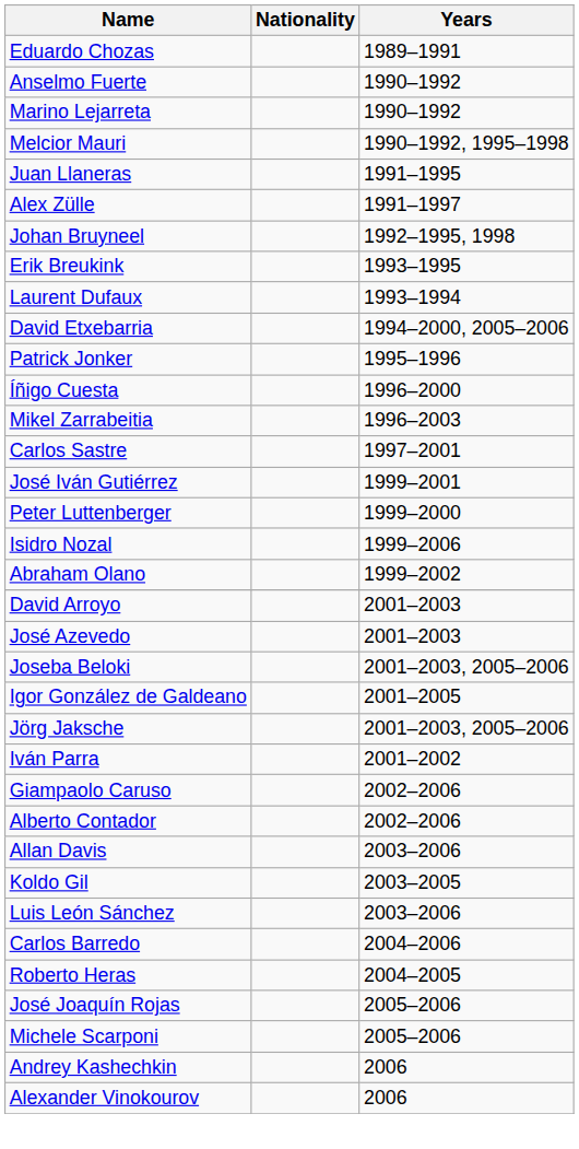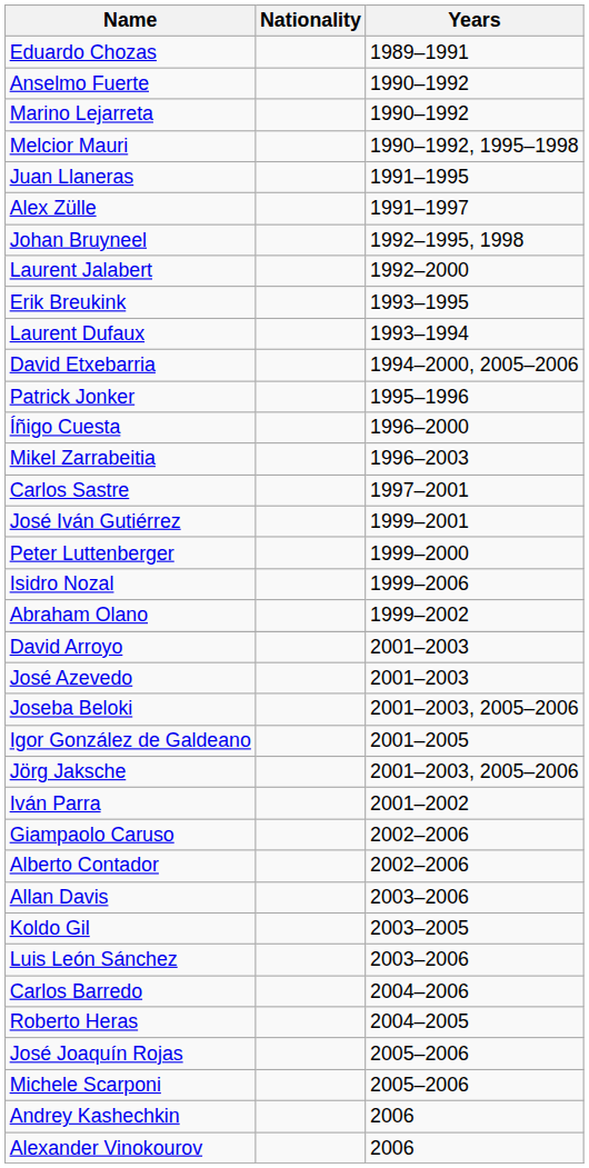 <table class="wikitable sortable">
 <tr>
 <th>Name</th>
 <th>Nationality</th>
 <th>Years</th>
 </tr>
 <tr>
 <td><a href='#'>Eduardo Chozas</a></td>
 <td></td>
 <td>1989–1991</td>
 </tr>
 <tr>
 <td><a href='#'>Anselmo Fuerte</a></td>
 <td></td>
 <td>1990–1992</td>
 </tr>
 <tr>
 <td><a href='#'>Marino Lejarreta</a></td>
 <td></td>
 <td>1990–1992</td>
 </tr>
 <tr>
 <td><a href='#'>Melcior Mauri</a></td>
 <td></td>
 <td>1990–1992, 1995–1998</td>
 </tr>
 <tr>
 <td><a href='#'>Juan Llaneras</a></td>
 <td></td>
 <td>1991–1995</td>
 </tr>
 <tr>
 <td><a href='#'>Alex Zülle</a></td>
 <td></td>
 <td>1991–1997</td>
 </tr>
 <tr>
 <td><a href='#'>Johan Bruyneel</a></td>
 <td></td>
 <td>1992–1995, 1998</td>
+</tr>
+<tr>
+<td><a href='#'>Laurent Jalabert</a></td>
+<td></td>
+<td>1992–2000</td>
 </tr>
 <tr>
 <td><a href='#'>Erik Breukink</a></td>
 <td></td>
 <td>1993–1995</td>
 </tr>
 <tr>
 <td><a href='#'>Laurent Dufaux</a></td>
 <td></td>
 <td>1993–1994</td>
 </tr>
 <tr>
 <td><a href='#'>David Etxebarria</a></td>
 <td></td>
 <td>1994–2000, 2005–2006</td>
 </tr>
 <tr>
 <td><a href='#'>Patrick Jonker</a></td>
 <td></td>
 <td>1995–1996</td>
 </tr>
 <tr>
 <td><a href='#'>Íñigo Cuesta</a></td>
 <td></td>
 <td>1996–2000</td>
 </tr>
 <tr>
 <td><a href='#'>Mikel Zarrabeitia</a></td>
 <td></td>
 <td>1996–2003</td>
 </tr>
 <tr>
 <td><a href='#'>Carlos Sastre</a></td>
 <td></td>
 <td>1997–2001</td>
 </tr>
 <tr>
 <td><a href='#'>José Iván Gutiérrez</a></td>
 <td></td>
 <td>1999–2001</td>
 </tr>
 <tr>
 <td><a href='#'>Peter Luttenberger</a></td>
 <td></td>
 <td>1999–2000</td>
 </tr>
 <tr>
 <td><a href='#'>Isidro Nozal</a></td>
 <td></td>
 <td>1999–2006</td>
 </tr>
 <tr>
 <td><a href='#'>Abraham Olano</a></td>
 <td></td>
 <td>1999–2002</td>
 </tr>
 <tr>
 </tr>
 <tr>
 <td><a href='#'>David Arroyo</a></td>
 <td></td>
 <td>2001–2003</td>
 </tr>
 <tr>
 <td><a href='#'>José Azevedo</a></td>
 <td></td>
 <td>2001–2003</td>
 </tr>
 <tr>
 <td><a href='#'>Joseba Beloki</a></td>
 <td></td>
 <td>2001–2003, 2005–2006</td>
 </tr>
 <tr>
 <td><a href='#'>Igor González de Galdeano</a></td>
 <td></td>
 <td>2001–2005</td>
 </tr>
 <tr>
 <td><a href='#'>Jörg Jaksche</a></td>
 <td></td>
 <td>2001–2003, 2005–2006</td>
 </tr>
 <tr>
 <td><a href='#'>Iván Parra</a></td>
 <td></td>
 <td>2001–2002</td>
 </tr>
 <tr>
 <td><a href='#'>Giampaolo Caruso</a></td>
 <td></td>
 <td>2002–2006</td>
 </tr>
 <tr>
 <td><a href='#'>Alberto Contador</a></td>
 <td></td>
 <td>2002–2006</td>
 </tr>
 <tr>
 <td><a href='#'>Allan Davis</a></td>
 <td></td>
 <td>2003–2006</td>
 </tr>
 <tr>
 <td><a href='#'>Koldo Gil</a></td>
 <td></td>
 <td>2003–2005</td>
 </tr>
 <tr>
 <td><a href='#'>Luis León Sánchez</a></td>
 <td></td>
 <td>2003–2006</td>
 </tr>
 <tr>
 <td><a href='#'>Carlos Barredo</a></td>
 <td></td>
 <td>2004–2006</td>
 </tr>
 <tr>
 <td><a href='#'>Roberto Heras</a></td>
 <td></td>
 <td>2004–2005</td>
 </tr>
 <tr>
 <td><a href='#'>José Joaquín Rojas</a></td>
 <td></td>
 <td>2005–2006</td>
 </tr>
 <tr>
 <td><a href='#'>Michele Scarponi</a></td>
 <td></td>
 <td>2005–2006</td>
 </tr>
 <tr>
 <td><a href='#'>Andrey Kashechkin</a></td>
 <td></td>
 <td>2006</td>
 </tr>
 <tr>
 <td><a href='#'>Alexander Vinokourov</a></td>
 <td></td>
 <td>2006</td>
 </tr>
 <tr>
 </tr>
 </table>
